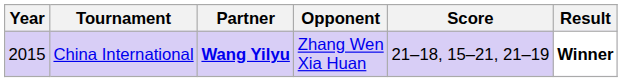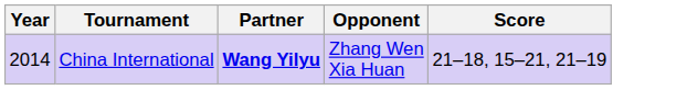 <table class="sortable wikitable" style="font-size: 90%;">
 <tr>
 <th>Year</th>
 <th>Tournament</th>
 <th>Partner</th>
 <th>Opponent</th>
 <th>Score</th>
-<th>Result</th>
 </tr>
 <tr style="background:#D8CEF6">
-<td align="center">2015</td>
+<td align="center">2014</td>
 <td align="left"><a href='#'>China International</a></td>
 <td align="left"><strong> <a href='#'>Wang Yilyu</a></strong></td>
 <td align="left"> <a href='#'>Zhang Wen</a> <br>  <a href='#'>Xia Huan</a></td>
 <td align="left">21–18, 15–21, 21–19</td>
-<td style="text-align:left; background:white"> <strong>Winner</strong></td>
 </tr>
 </table>
